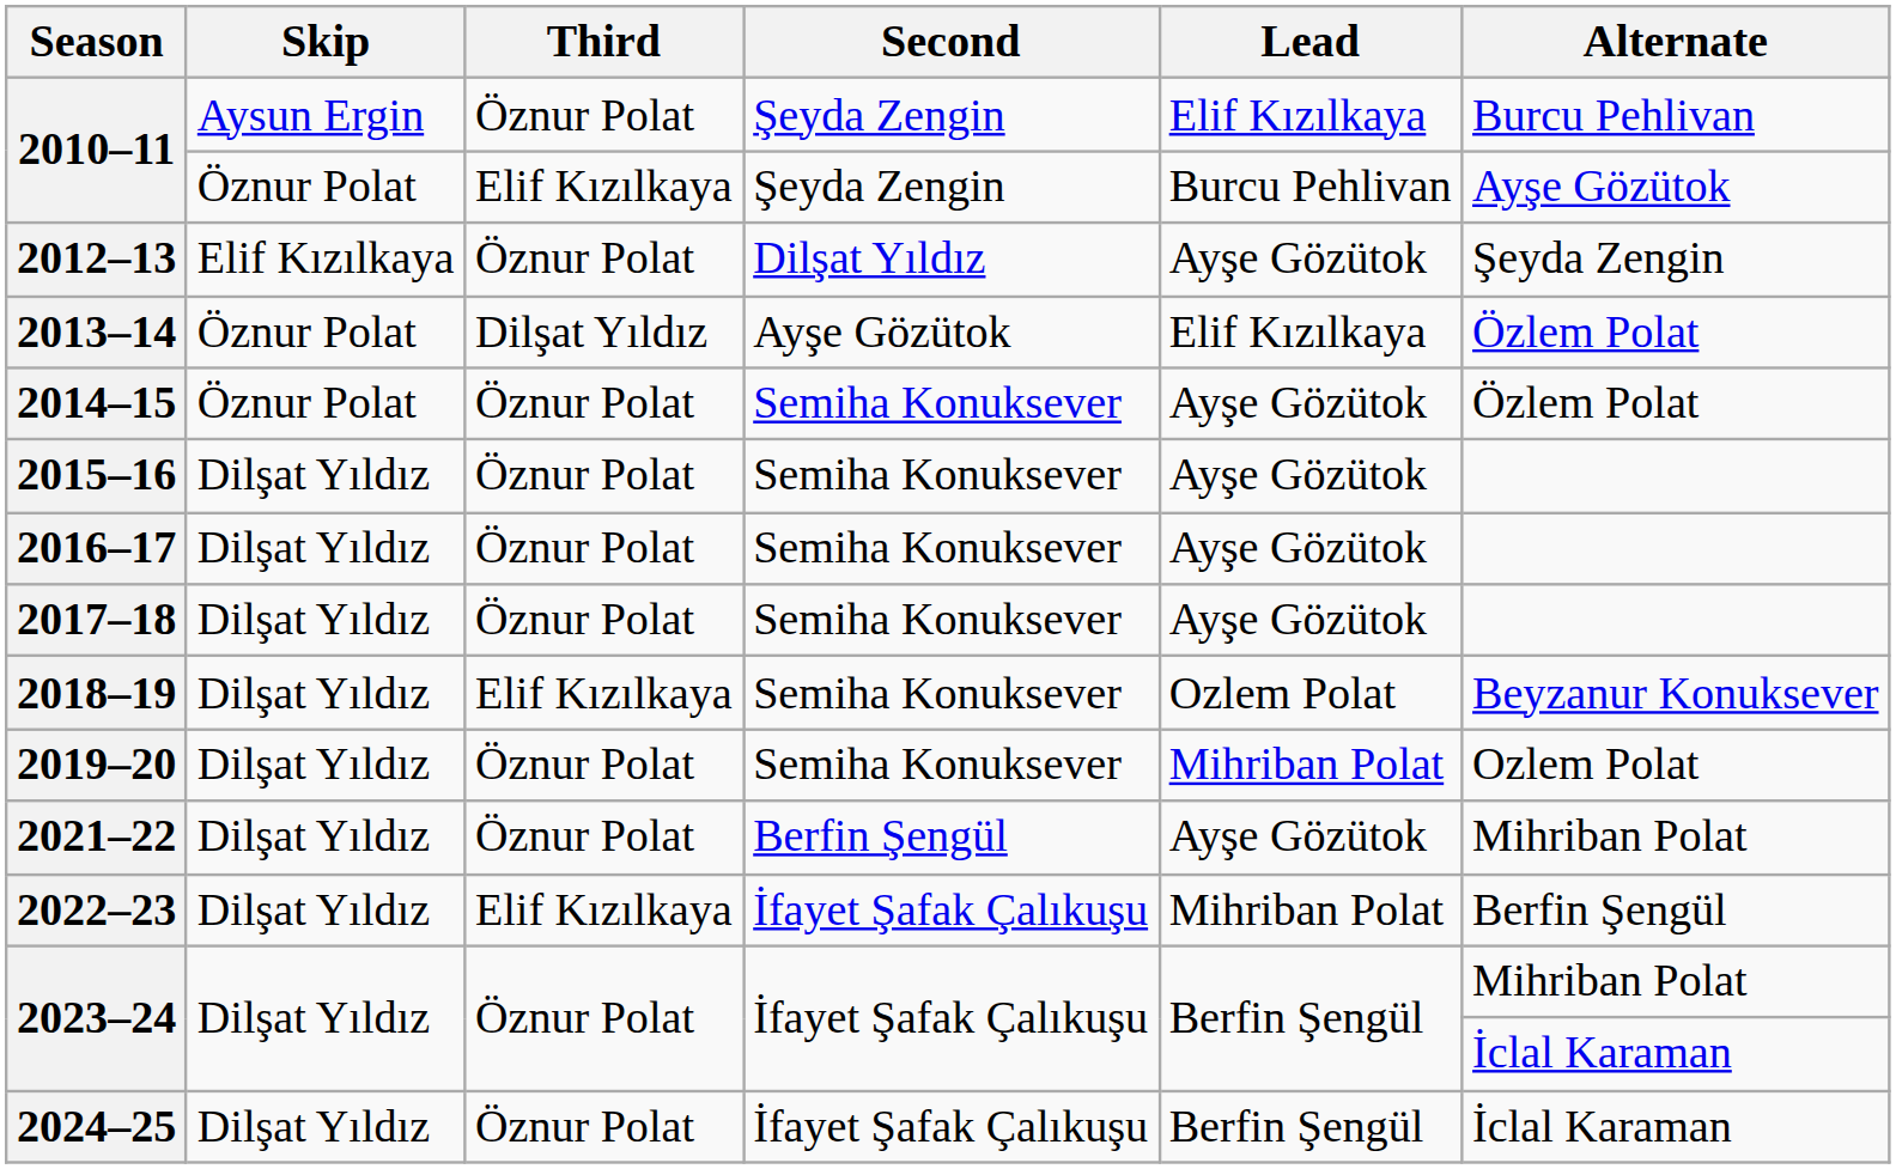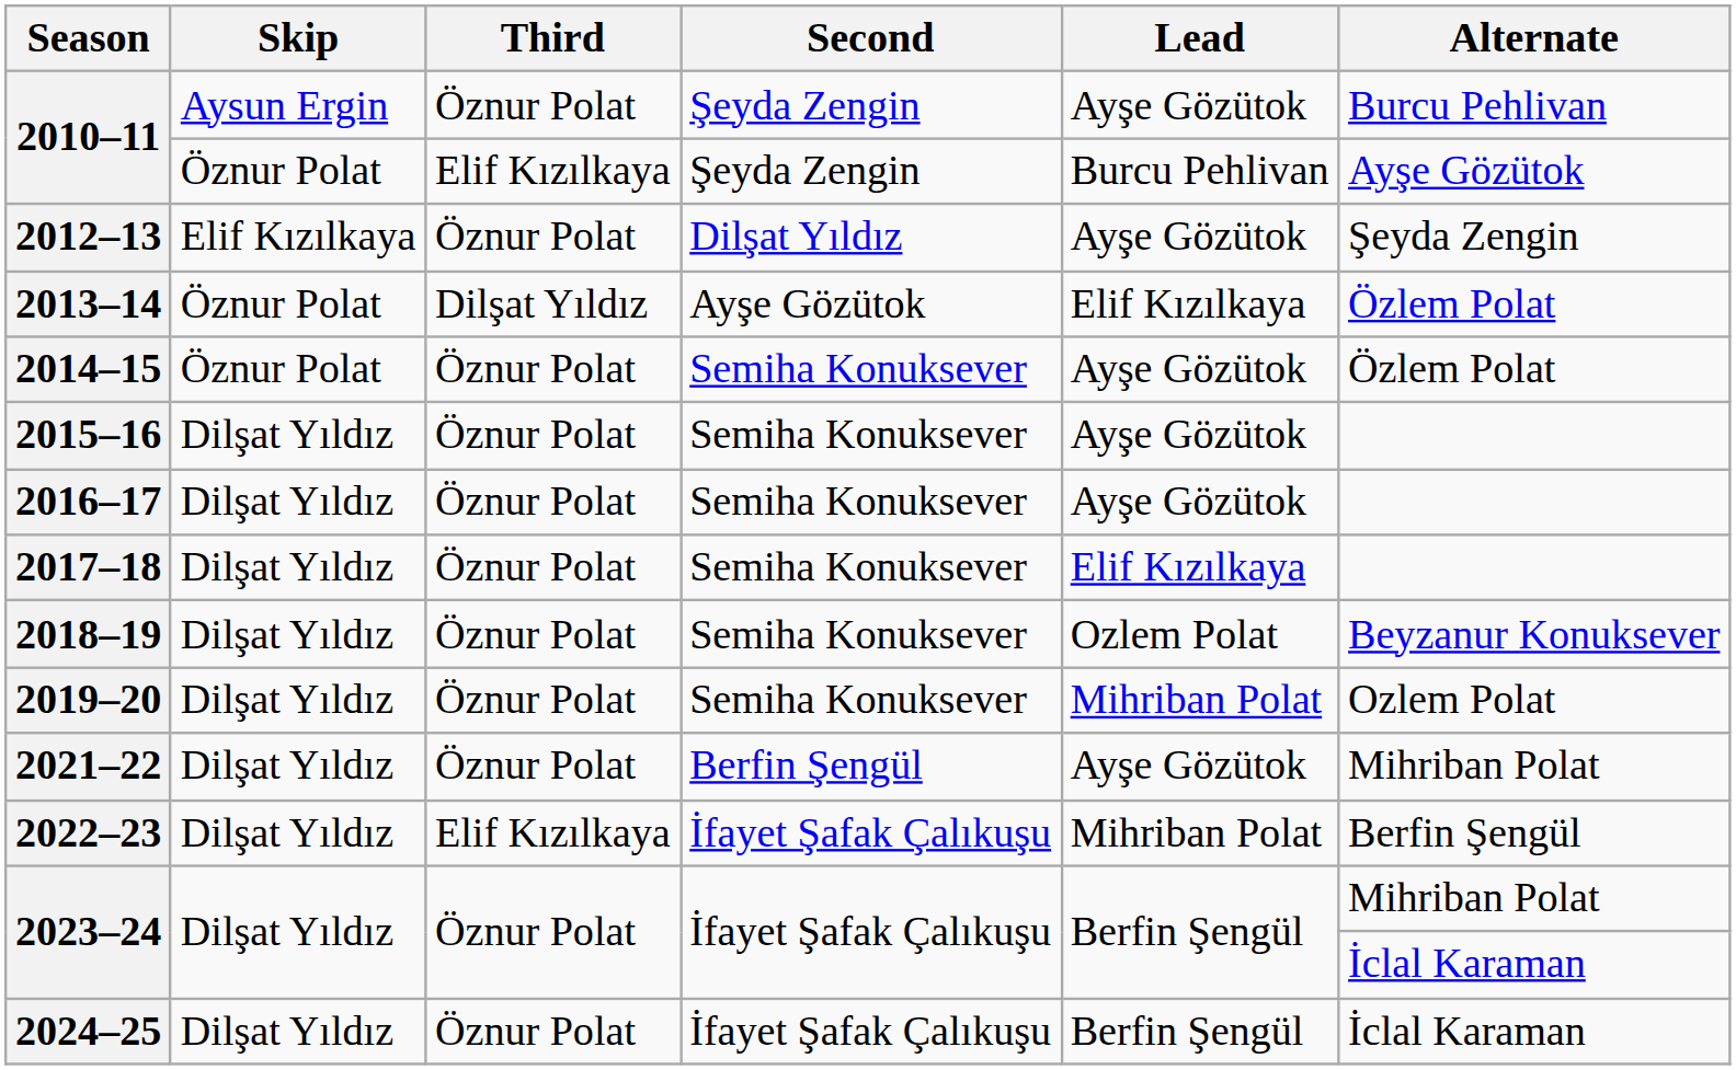 <table class="wikitable">
 <tr>
 <th scope="col">Season</th>
 <th scope="col">Skip</th>
 <th scope="col">Third</th>
 <th scope="col">Second</th>
 <th scope="col">Lead</th>
 <th scope="col">Alternate</th>
 </tr>
 <tr>
 <th scope="row" rowspan=2>2010–11</th>
 <td><a href='#'>Aysun Ergin</a></td>
 <td>Öznur Polat</td>
 <td><a href='#'>Şeyda Zengin</a></td>
-<td><a href='#'>Elif Kızılkaya</a></td>
+<td>Ayşe Gözütok</td>
 <td><a href='#'>Burcu Pehlivan</a></td>
 </tr>
 <tr>
 <td>Öznur Polat</td>
 <td>Elif Kızılkaya</td>
 <td>Şeyda Zengin</td>
 <td>Burcu Pehlivan</td>
 <td><a href='#'>Ayşe Gözütok</a></td>
 </tr>
 <tr>
 <th scope="row">2012–13</th>
 <td>Elif Kızılkaya</td>
 <td>Öznur Polat</td>
 <td><a href='#'>Dilşat Yıldız</a></td>
 <td>Ayşe Gözütok</td>
 <td>Şeyda Zengin</td>
 </tr>
 <tr>
 <th scope="row">2013–14</th>
 <td>Öznur Polat</td>
 <td>Dilşat Yıldız</td>
 <td>Ayşe Gözütok</td>
 <td>Elif Kızılkaya</td>
 <td><a href='#'>Özlem Polat</a></td>
 </tr>
 <tr>
 <th scope="row">2014–15</th>
 <td>Öznur Polat</td>
 <td>Öznur Polat</td>
 <td><a href='#'>Semiha Konuksever</a></td>
 <td>Ayşe Gözütok</td>
 <td>Özlem Polat</td>
 </tr>
 <tr>
 <th scope="row">2015–16</th>
 <td>Dilşat Yıldız</td>
 <td>Öznur Polat</td>
 <td>Semiha Konuksever</td>
 <td>Ayşe Gözütok</td>
 <td></td>
 </tr>
 <tr>
 <th scope="row">2016–17</th>
 <td>Dilşat Yıldız</td>
 <td>Öznur Polat</td>
 <td>Semiha Konuksever</td>
 <td>Ayşe Gözütok</td>
 <td></td>
 </tr>
 <tr>
 <th scope="row">2017–18</th>
 <td>Dilşat Yıldız</td>
 <td>Öznur Polat</td>
 <td>Semiha Konuksever</td>
-<td>Ayşe Gözütok</td>
+<td><a href='#'>Elif Kızılkaya</a></td>
 <td></td>
 </tr>
 <tr>
 <th scope="row">2018–19</th>
 <td>Dilşat Yıldız</td>
-<td>Elif Kızılkaya</td>
+<td>Öznur Polat</td>
 <td>Semiha Konuksever</td>
 <td>Ozlem Polat</td>
 <td><a href='#'>Beyzanur Konuksever</a></td>
 </tr>
 <tr>
 <th scope="row">2019–20</th>
 <td>Dilşat Yıldız</td>
 <td>Öznur Polat</td>
 <td>Semiha Konuksever</td>
 <td><a href='#'>Mihriban Polat</a></td>
 <td>Ozlem Polat</td>
 </tr>
 <tr>
 <th scope="row">2021–22</th>
 <td>Dilşat Yıldız</td>
 <td>Öznur Polat</td>
 <td><a href='#'>Berfin Şengül</a></td>
 <td>Ayşe Gözütok</td>
 <td>Mihriban Polat</td>
 </tr>
 <tr>
 <th scope="row">2022–23</th>
 <td>Dilşat Yıldız</td>
 <td>Elif Kızılkaya</td>
 <td><a href='#'>İfayet Şafak Çalıkuşu</a></td>
 <td>Mihriban Polat</td>
 <td>Berfin Şengül</td>
 </tr>
 <tr>
 <th scope="row" rowspan=2>2023–24</th>
 <td rowspan=2>Dilşat Yıldız</td>
 <td rowspan=2>Öznur Polat</td>
 <td rowspan=2>İfayet Şafak Çalıkuşu</td>
 <td rowspan=2>Berfin Şengül</td>
 <td>Mihriban Polat</td>
 </tr>
 <tr>
 <td><a href='#'>İclal Karaman</a></td>
 </tr>
 <tr>
 <th scope="row">2024–25</th>
 <td>Dilşat Yıldız</td>
 <td>Öznur Polat</td>
 <td>İfayet Şafak Çalıkuşu</td>
 <td>Berfin Şengül</td>
 <td>İclal Karaman</td>
 </tr>
 </table>
